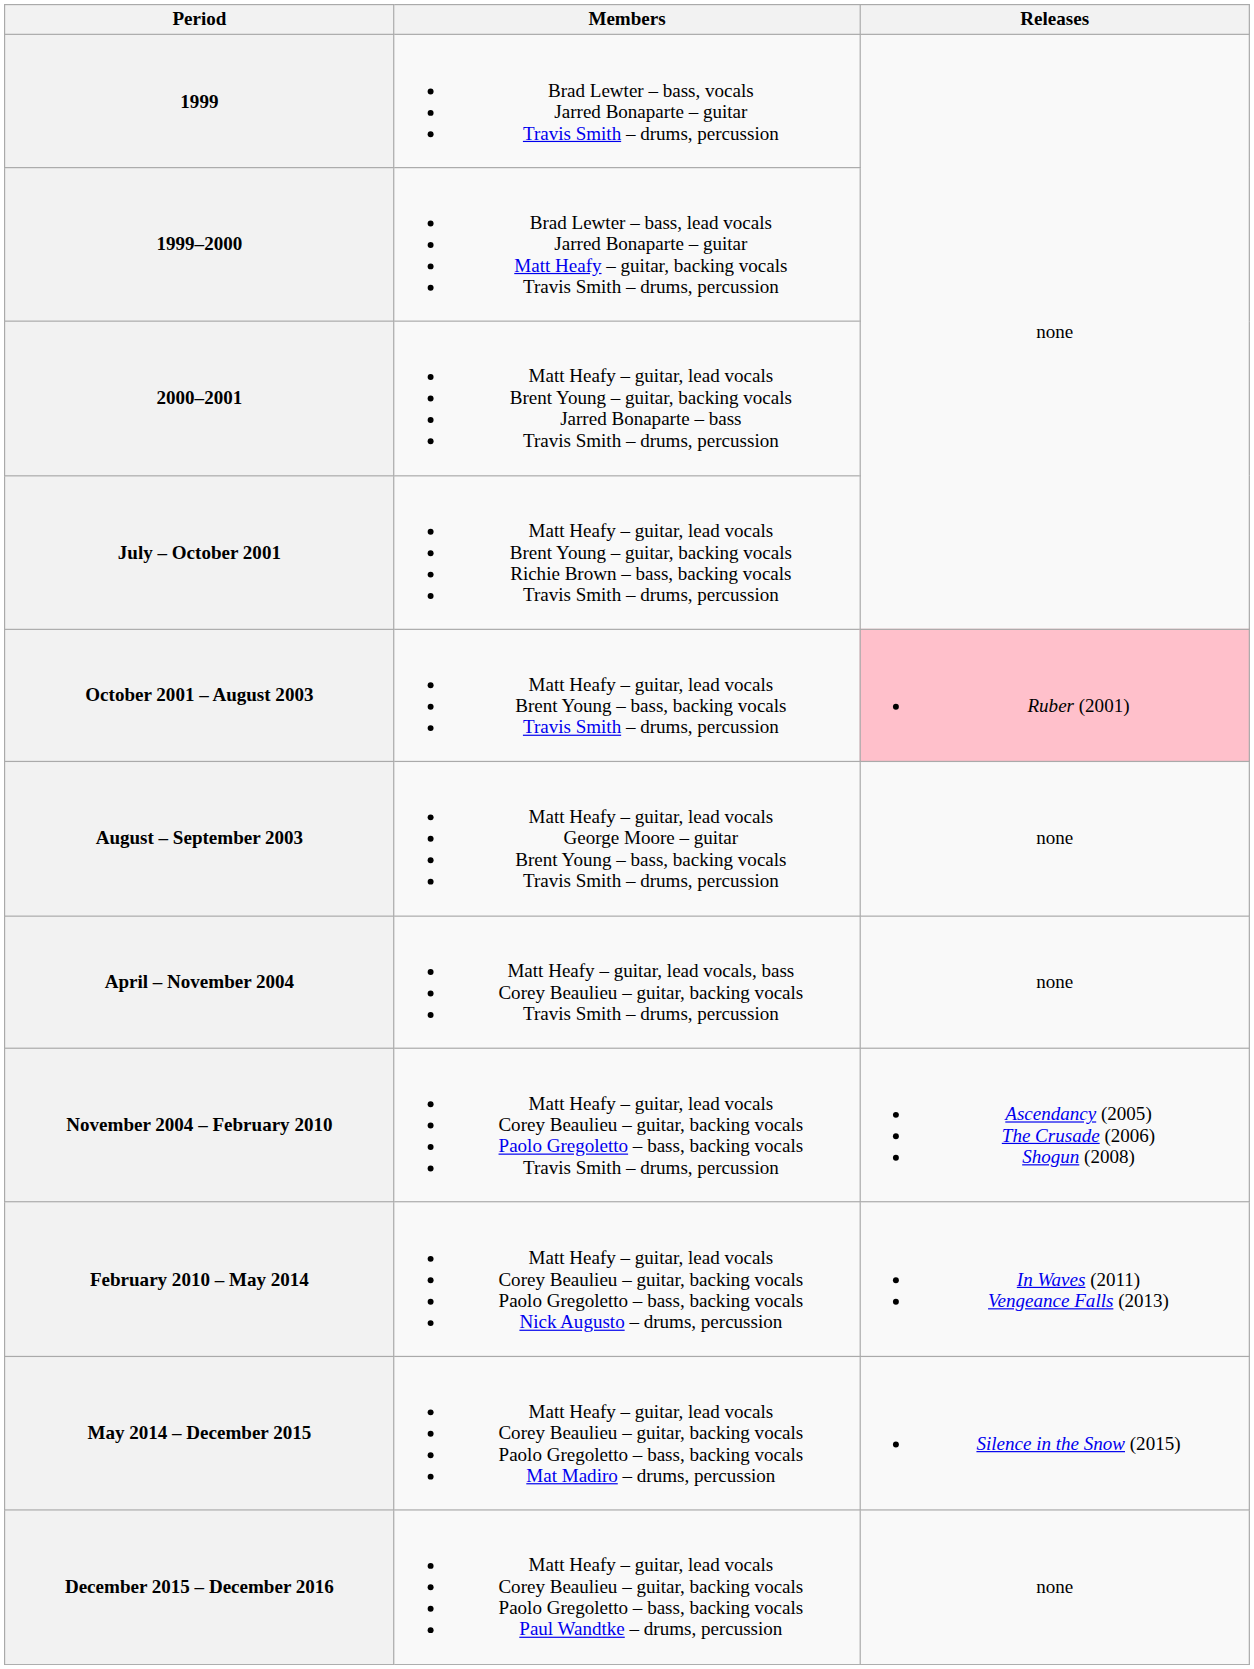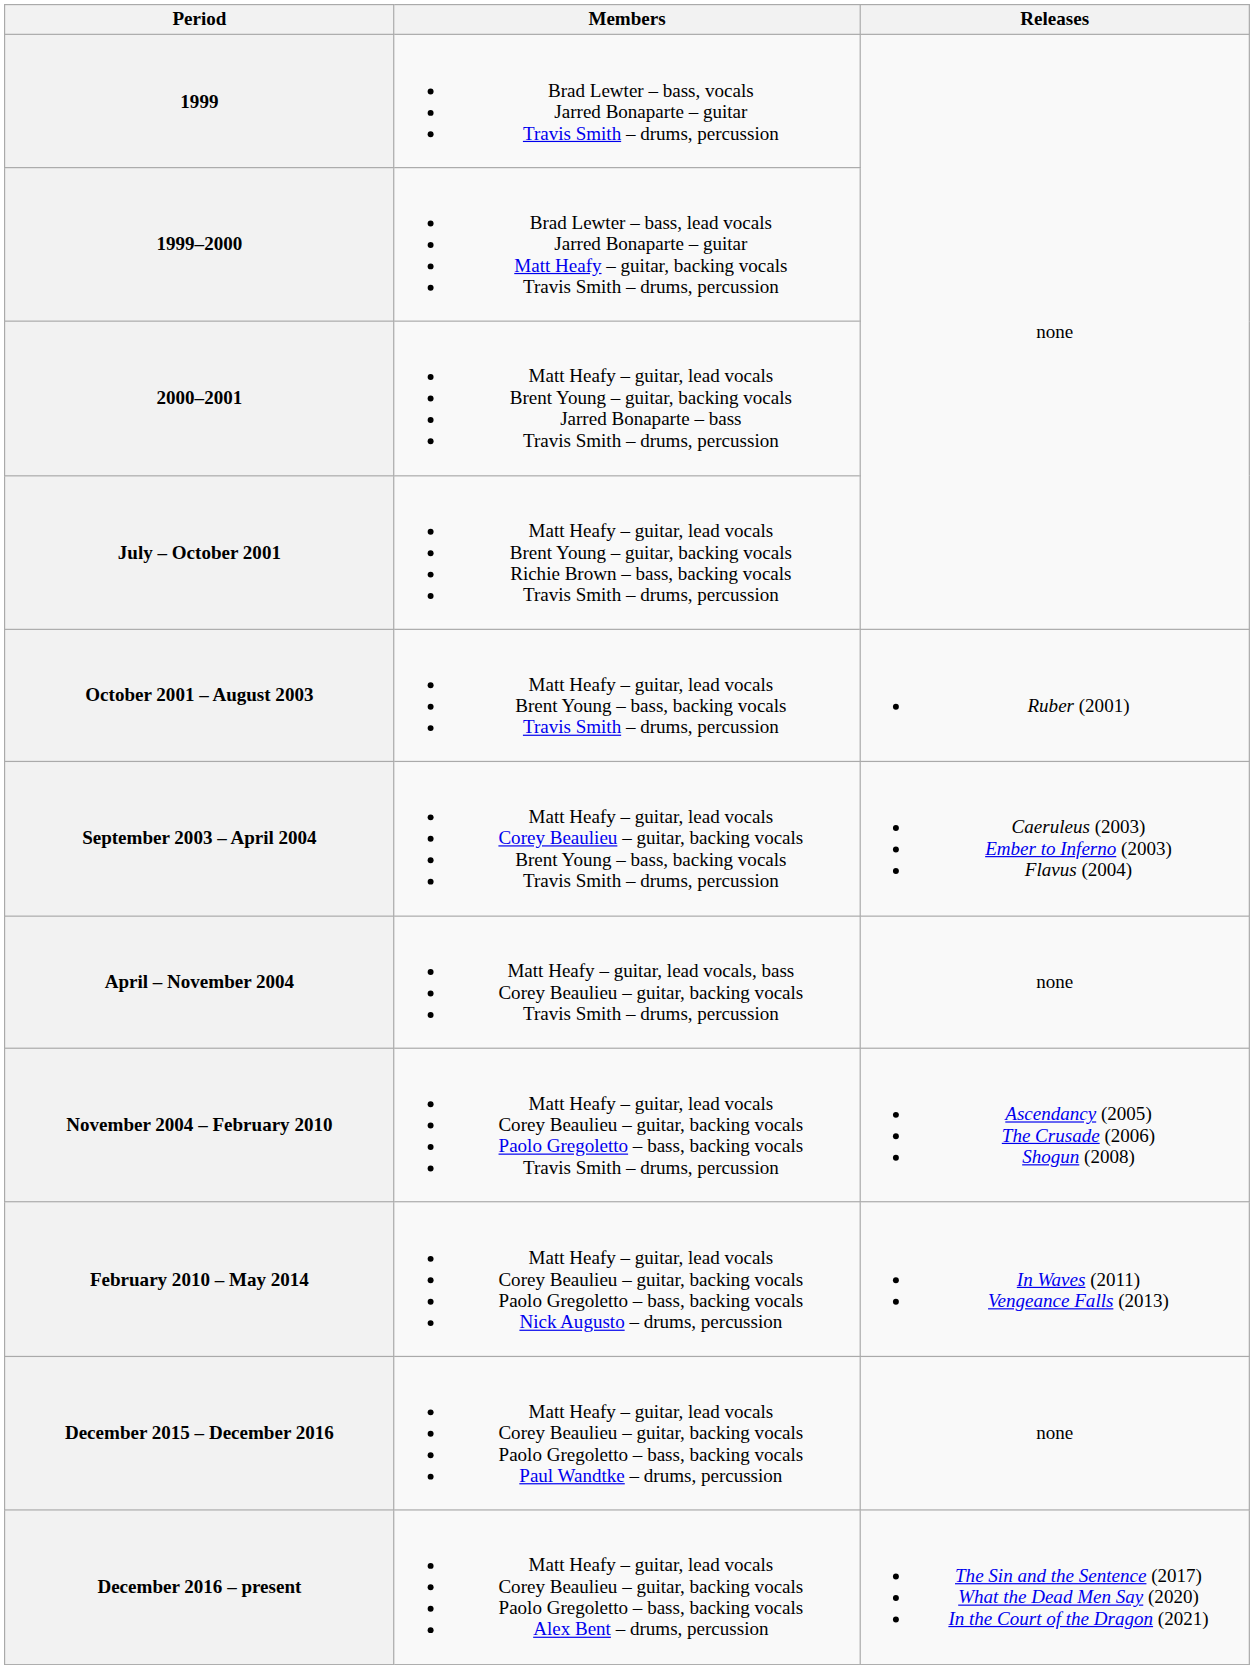 <table class="wikitable plainrowheaders" style="text-align:center;">
 <tr>
 <th scope="col" style="width:20em;">Period</th>
 <th scope="col" style="width:24em;">Members</th>
 <th scope="col" style="width:20em;">Releases</th>
 </tr>
 <tr>
 <th scope="col">1999</th>
 <td><br><ul><li>Brad Lewter – bass, vocals</li><li>Jarred Bonaparte – guitar</li><li><a href='#'>Travis Smith</a> – drums, percussion</li></ul></td>
 <td rowspan="4">none</td>
 </tr>
 <tr>
 <th scope="col">1999–2000</th>
 <td><br><ul><li>Brad Lewter – bass, lead vocals</li><li>Jarred Bonaparte – guitar</li><li><a href='#'>Matt Heafy</a> – guitar, backing vocals</li><li>Travis Smith – drums, percussion</li></ul></td>
 </tr>
 <tr>
 <th scope="col">2000–2001</th>
 <td><br><ul><li>Matt Heafy – guitar, lead vocals</li><li>Brent Young – guitar, backing vocals</li><li>Jarred Bonaparte – bass</li><li>Travis Smith – drums, percussion</li></ul></td>
 </tr>
 <tr>
 <th scope="col">July – October 2001</th>
 <td><br><ul><li>Matt Heafy – guitar, lead vocals</li><li>Brent Young – guitar, backing vocals</li><li>Richie Brown – bass, backing vocals</li><li>Travis Smith – drums, percussion</li></ul></td>
 </tr>
 <tr>
 <th scope="col">October 2001 – August 2003</th>
 <td><br><ul><li>Matt Heafy – guitar, lead vocals</li><li>Brent Young – bass, backing vocals</li><li><a href='#'>Travis Smith</a> – drums, percussion</li></ul></td>
-<td style="background: pink;"><br><ul><li><em>Ruber</em>  (2001)</li></ul></td>
+<td><br><ul><li><em>Ruber</em>  (2001)</li></ul></td>
 </tr>
 <tr>
-<th scope="col">August – September 2003</th>
-<td><br><ul><li>Matt Heafy – guitar, lead vocals</li><li>George Moore – guitar</li><li>Brent Young – bass, backing vocals</li><li>Travis Smith – drums, percussion</li></ul></td>
-<td>none</td>
+<th scope="col">September 2003 – April 2004</th>
+<td><br><ul><li>Matt Heafy – guitar, lead vocals</li><li><a href='#'>Corey Beaulieu</a> – guitar, backing vocals</li><li>Brent Young – bass, backing vocals</li><li>Travis Smith – drums, percussion</li></ul></td>
+<td><br><ul><li><em>Caeruleus</em>  (2003)</li><li><em><a href='#'>Ember to Inferno</a></em> (2003)</li><li><em>Flavus</em>  (2004)</li></ul></td>
 </tr>
 <tr>
 <th scope="col">April – November 2004</th>
 <td><br><ul><li>Matt Heafy – guitar, lead vocals, bass</li><li>Corey Beaulieu – guitar, backing vocals</li><li>Travis Smith – drums, percussion</li></ul></td>
 <td>none</td>
 </tr>
 <tr>
 <th scope="col">November 2004 – February 2010</th>
 <td><br><ul><li>Matt Heafy – guitar, lead vocals</li><li>Corey Beaulieu – guitar, backing vocals</li><li><a href='#'>Paolo Gregoletto</a> – bass, backing vocals</li><li>Travis Smith – drums, percussion</li></ul></td>
 <td><br><ul><li><em><a href='#'>Ascendancy</a></em> (2005)</li><li><em><a href='#'>The Crusade</a></em> (2006)</li><li><em><a href='#'>Shogun</a></em> (2008)</li></ul></td>
 </tr>
 <tr>
 <th scope="col">February 2010 – May 2014</th>
 <td><br><ul><li>Matt Heafy – guitar, lead vocals</li><li>Corey Beaulieu – guitar, backing vocals</li><li>Paolo Gregoletto – bass, backing vocals</li><li><a href='#'>Nick Augusto</a> – drums, percussion</li></ul></td>
 <td><br><ul><li><em><a href='#'>In Waves</a></em> (2011)</li><li><em><a href='#'>Vengeance Falls</a></em> (2013)</li></ul></td>
 </tr>
 <tr>
-<th scope="col">May 2014 – December 2015</th>
-<td><br><ul><li>Matt Heafy – guitar, lead vocals</li><li>Corey Beaulieu – guitar, backing vocals</li><li>Paolo Gregoletto – bass, backing vocals</li><li><a href='#'>Mat Madiro</a> – drums, percussion</li></ul></td>
-<td><br><ul><li><em><a href='#'>Silence in the Snow</a></em> (2015)</li></ul></td>
-</tr>
-<tr>
 <th scope="col">December 2015 – December 2016</th>
 <td><br><ul><li>Matt Heafy – guitar, lead vocals</li><li>Corey Beaulieu – guitar, backing vocals</li><li>Paolo Gregoletto – bass, backing vocals</li><li><a href='#'>Paul Wandtke</a> – drums, percussion</li></ul></td>
 <td>none</td>
 </tr>
+<tr>
+<th scope="col">December 2016 – present</th>
+<td><br><ul><li>Matt Heafy – guitar, lead vocals</li><li>Corey Beaulieu – guitar, backing vocals</li><li>Paolo Gregoletto – bass, backing vocals</li><li><a href='#'>Alex Bent</a> – drums, percussion</li></ul></td>
+<td><br><ul><li><em><a href='#'>The Sin and the Sentence</a></em> (2017)</li><li><em><a href='#'>What the Dead Men Say</a></em> (2020)</li><li><em><a href='#'>In the Court of the Dragon</a></em> (2021)</li></ul></td>
+</tr>
 </table>
